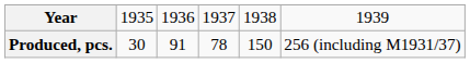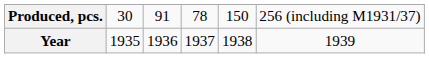 <table class="wikitable">
 <tr>
+</tr>
+<tr style="text-align:center;">
+<th>Produced, pcs.</th>
+<td>30</td>
+<td>91</td>
+<td>78</td>
+<td>150</td>
+<td>256 (including M1931/37)</td>
 </tr>
 <tr style=" text-align:center;">
 <th>Year</th>
 <td>1935</td>
 <td>1936</td>
 <td>1937</td>
 <td>1938</td>
 <td>1939</td>
 </tr>
-<tr style="text-align:center;">
-<th>Produced, pcs.</th>
-<td>30</td>
-<td>91</td>
-<td>78</td>
-<td>150</td>
-<td>256 (including M1931/37)</td>
-</tr>
 </table>
